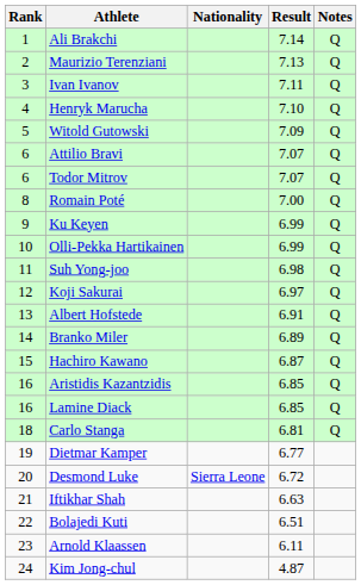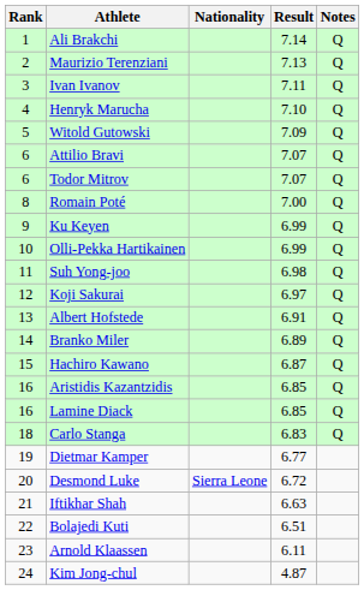 <table class="wikitable sortable" style="text-align:center">
 <tr>
 <th>Rank</th>
 <th>Athlete</th>
 <th>Nationality</th>
 <th>Result</th>
 <th>Notes</th>
 </tr>
 <tr bgcolor=ccffcc>
 <td>1</td>
 <td align=left><a href='#'>Ali Brakchi</a></td>
 <td align=left></td>
 <td>7.14</td>
 <td>Q</td>
 </tr>
 <tr bgcolor=ccffcc>
 <td>2</td>
 <td align=left><a href='#'>Maurizio Terenziani</a></td>
 <td align=left></td>
 <td>7.13</td>
 <td>Q</td>
 </tr>
 <tr bgcolor=ccffcc>
 <td>3</td>
 <td align=left><a href='#'>Ivan Ivanov</a></td>
 <td align=left></td>
 <td>7.11</td>
 <td>Q</td>
 </tr>
 <tr bgcolor=ccffcc>
 <td>4</td>
 <td align=left><a href='#'>Henryk Marucha</a></td>
 <td align=left></td>
 <td>7.10</td>
 <td>Q</td>
 </tr>
 <tr bgcolor=ccffcc>
 <td>5</td>
 <td align=left><a href='#'>Witold Gutowski</a></td>
 <td align=left></td>
 <td>7.09</td>
 <td>Q</td>
 </tr>
 <tr bgcolor=ccffcc>
 <td>6</td>
 <td align=left><a href='#'>Attilio Bravi</a></td>
 <td align=left></td>
 <td>7.07</td>
 <td>Q</td>
 </tr>
 <tr bgcolor=ccffcc>
 <td>6</td>
 <td align=left><a href='#'>Todor Mitrov</a></td>
 <td align=left></td>
 <td>7.07</td>
 <td>Q</td>
 </tr>
 <tr bgcolor=ccffcc>
 <td>8</td>
 <td align=left><a href='#'>Romain Poté</a></td>
 <td align=left></td>
 <td>7.00</td>
 <td>Q</td>
 </tr>
 <tr bgcolor=ccffcc>
 <td>9</td>
 <td align=left><a href='#'>Ku Keyen</a></td>
 <td align=left></td>
 <td>6.99</td>
 <td>Q</td>
 </tr>
 <tr bgcolor=ccffcc>
 <td>10</td>
 <td align=left><a href='#'>Olli-Pekka Hartikainen</a></td>
 <td align=left></td>
 <td>6.99</td>
 <td>Q</td>
 </tr>
 <tr bgcolor=ccffcc>
 <td>11</td>
 <td align=left><a href='#'>Suh Yong-joo</a></td>
 <td align=left></td>
 <td>6.98</td>
 <td>Q</td>
 </tr>
 <tr bgcolor=ccffcc>
 <td>12</td>
 <td align=left><a href='#'>Koji Sakurai</a></td>
 <td align=left></td>
 <td>6.97</td>
 <td>Q</td>
 </tr>
 <tr bgcolor=ccffcc>
 <td>13</td>
 <td align=left><a href='#'>Albert Hofstede</a></td>
 <td align=left></td>
 <td>6.91</td>
 <td>Q</td>
 </tr>
 <tr bgcolor=ccffcc>
 <td>14</td>
 <td align=left><a href='#'>Branko Miler</a></td>
 <td align=left></td>
 <td>6.89</td>
 <td>Q</td>
 </tr>
 <tr bgcolor=ccffcc>
 <td>15</td>
 <td align=left><a href='#'>Hachiro Kawano</a></td>
 <td align=left></td>
 <td>6.87</td>
 <td>Q</td>
 </tr>
 <tr bgcolor=ccffcc>
 <td>16</td>
 <td align=left><a href='#'>Aristidis Kazantzidis</a></td>
 <td align=left></td>
 <td>6.85</td>
 <td>Q</td>
 </tr>
 <tr bgcolor=ccffcc>
 <td>16</td>
 <td align=left><a href='#'>Lamine Diack</a></td>
 <td align=left></td>
 <td>6.85</td>
 <td>Q</td>
 </tr>
 <tr bgcolor=ccffcc>
 <td>18</td>
 <td align=left><a href='#'>Carlo Stanga</a></td>
 <td align=left></td>
-<td>6.81</td>
+<td>6.83</td>
 <td>Q</td>
 </tr>
 <tr>
 <td>19</td>
 <td align=left><a href='#'>Dietmar Kamper</a></td>
 <td align=left></td>
 <td>6.77</td>
 <td></td>
 </tr>
 <tr>
 <td>20</td>
 <td align=left><a href='#'>Desmond Luke</a></td>
 <td align=left> <a href='#'>Sierra Leone</a></td>
 <td>6.72</td>
 <td></td>
 </tr>
 <tr>
 <td>21</td>
 <td align=left><a href='#'>Iftikhar Shah</a></td>
 <td align=left></td>
 <td>6.63</td>
 <td></td>
 </tr>
 <tr>
 <td>22</td>
 <td align=left><a href='#'>Bolajedi Kuti</a></td>
 <td align=left></td>
 <td>6.51</td>
 <td></td>
 </tr>
 <tr>
 <td>23</td>
 <td align=left><a href='#'>Arnold Klaassen</a></td>
 <td align=left></td>
 <td>6.11</td>
 <td></td>
 </tr>
 <tr>
 <td>24</td>
 <td align=left><a href='#'>Kim Jong-chul</a></td>
 <td align=left></td>
 <td>4.87</td>
 <td></td>
 </tr>
 </table>
